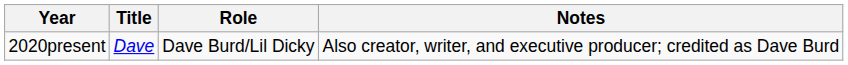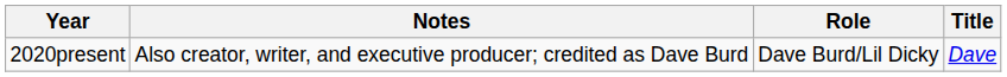 <table class="wikitable">
 <tr>
 <th>Year</th>
+<th>Notes</th>
+<th>Role</th>
 <th>Title</th>
-<th>Role</th>
-<th>Notes</th>
 </tr>
 <tr>
 <td>2020present</td>
+<td>Also creator, writer, and executive producer; credited as Dave Burd</td>
+<td>Dave Burd/Lil Dicky</td>
 <td><a href='#'><em>Dave</em></a></td>
-<td>Dave Burd/Lil Dicky</td>
-<td>Also creator, writer, and executive producer; credited as Dave Burd</td>
 </tr>
 </table>
